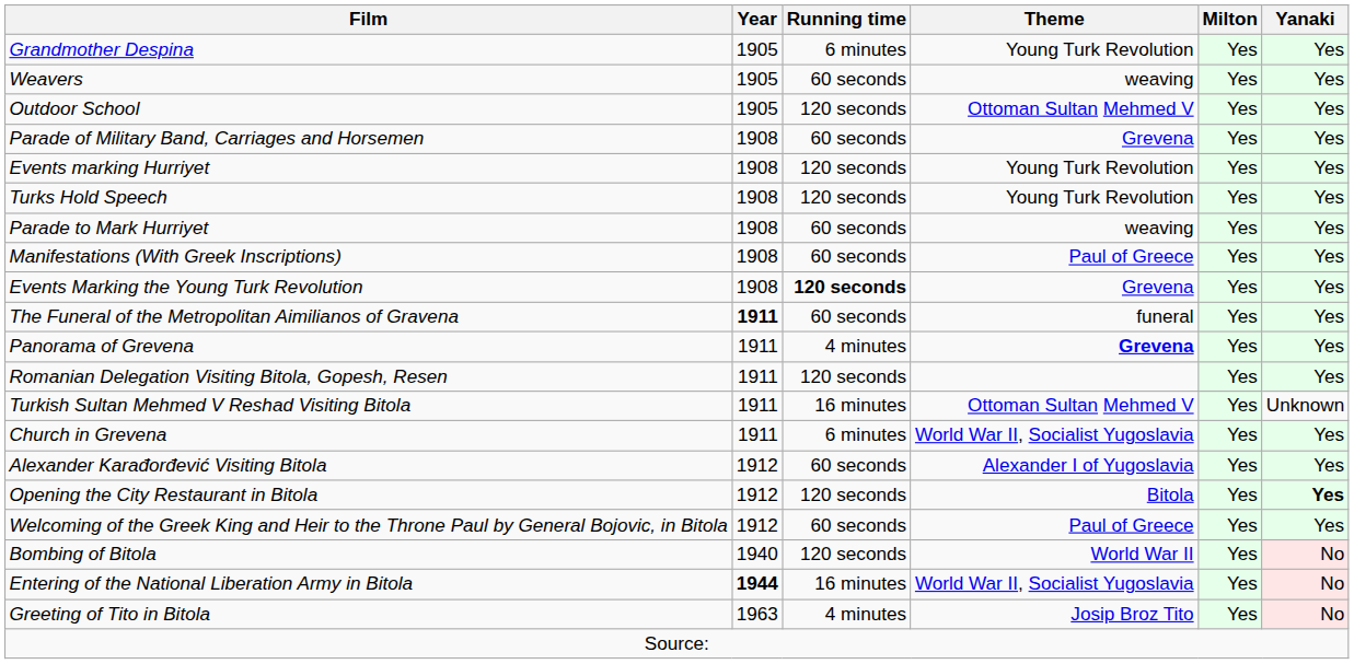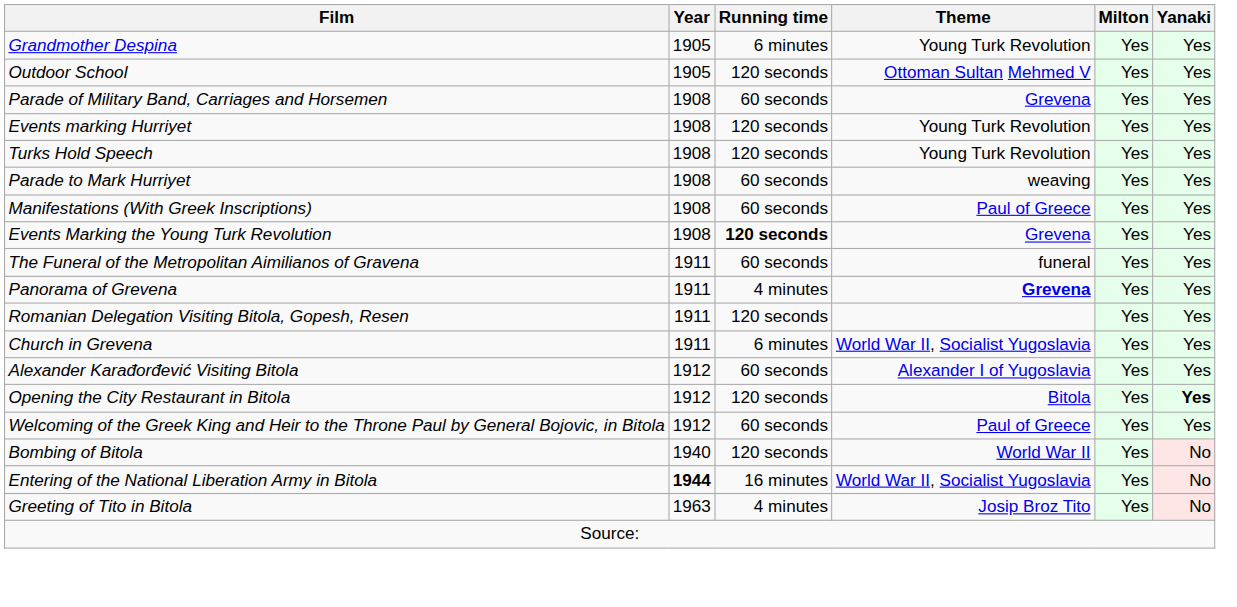 <table class=wikitable style=text-align:right>
 <tr>
 <th>Film</th>
 <th>Year</th>
 <th>Running time</th>
 <th>Theme</th>
 <th>Milton</th>
 <th>Yanaki</th>
 </tr>
 <tr>
 <td align=left><em><a href='#'>Grandmother Despina</a></em></td>
 <td>1905</td>
 <td>6 minutes</td>
 <td>Young Turk Revolution</td>
-<td style="background: #E6FFEA;">Yes</td>
-<td style="background: #E6FFEA;">Yes</td>
-</tr>
-<tr>
-<td align=left><em>Weavers</em></td>
-<td>1905</td>
-<td>60 seconds</td>
-<td>weaving</td>
 <td style="background: #E6FFEA;">Yes</td>
 <td style="background: #E6FFEA;">Yes</td>
 </tr>
 <tr>
 <td align=left><em>Outdoor School</em></td>
 <td>1905</td>
 <td>120 seconds</td>
 <td><a href='#'>Ottoman Sultan</a> <a href='#'>Mehmed V</a></td>
 <td style="background: #E6FFEA;">Yes</td>
 <td style="background: #E6FFEA;">Yes</td>
 </tr>
 <tr>
 <td align=left><em>Parade of Military Band, Carriages and Horsemen</em></td>
 <td>1908</td>
 <td>60 seconds</td>
 <td><a href='#'>Grevena</a></td>
 <td style="background: #E6FFEA;">Yes</td>
 <td style="background: #E6FFEA;">Yes</td>
 </tr>
 <tr>
 <td align=left><em>Events marking Hurriyet</em></td>
 <td>1908</td>
 <td>120 seconds</td>
 <td>Young Turk Revolution</td>
 <td style="background: #E6FFEA;">Yes</td>
 <td style="background: #E6FFEA;">Yes</td>
 </tr>
 <tr>
 <td align=left><em>Turks Hold Speech</em></td>
 <td>1908</td>
 <td>120 seconds</td>
 <td>Young Turk Revolution</td>
 <td style="background: #E6FFEA;">Yes</td>
 <td style="background: #E6FFEA;">Yes</td>
 </tr>
 <tr>
 <td align=left><em>Parade to Mark Hurriyet</em></td>
 <td>1908</td>
 <td>60 seconds</td>
 <td>weaving</td>
 <td style="background: #E6FFEA;">Yes</td>
 <td style="background: #E6FFEA;">Yes</td>
 </tr>
 <tr>
 <td align=left><em>Manifestations (With Greek Inscriptions)</em></td>
 <td>1908</td>
 <td>60 seconds</td>
 <td><a href='#'>Paul of Greece</a></td>
 <td style="background: #E6FFEA;">Yes</td>
 <td style="background: #E6FFEA;">Yes</td>
 </tr>
 <tr>
 <td align=left><em>Events Marking the Young Turk Revolution</em></td>
 <td>1908</td>
 <td><strong>120 seconds</strong></td>
 <td><a href='#'>Grevena</a></td>
 <td style="background: #E6FFEA;">Yes</td>
 <td style="background: #E6FFEA;">Yes</td>
 </tr>
 <tr>
 <td align=left><em>The Funeral of the Metropolitan Aimilianos of Gravena</em></td>
-<td><strong>1911</strong></td>
+<td>1911</td>
 <td>60 seconds</td>
 <td>funeral</td>
 <td style="background: #E6FFEA;">Yes</td>
 <td style="background: #E6FFEA;">Yes</td>
 </tr>
 <tr>
 <td align=left><em>Panorama of Grevena</em></td>
 <td>1911</td>
 <td>4 minutes</td>
 <td><strong><a href='#'>Grevena</a></strong></td>
 <td style="background: #E6FFEA;">Yes</td>
 <td style="background: #E6FFEA;">Yes</td>
 </tr>
 <tr>
 <td align=left><em>Romanian Delegation Visiting Bitola, Gopesh, Resen</em></td>
 <td>1911</td>
 <td>120 seconds</td>
 <td></td>
 <td style="background: #E6FFEA;">Yes</td>
 <td style="background: #E6FFEA;">Yes</td>
-</tr>
-<tr>
-<td align=left><em>Turkish Sultan Mehmed V Reshad Visiting Bitola</em></td>
-<td>1911</td>
-<td>16 minutes</td>
-<td><a href='#'>Ottoman Sultan</a> <a href='#'>Mehmed V</a></td>
-<td style="background: #E6FFEA;">Yes</td>
-<td>Unknown</td>
 </tr>
 <tr>
 <td align=left><em>Church in Grevena</em></td>
 <td>1911</td>
 <td>6 minutes</td>
 <td><a href='#'>World War II</a>, <a href='#'>Socialist Yugoslavia</a></td>
 <td style="background: #E6FFEA;">Yes</td>
 <td style="background: #E6FFEA;">Yes</td>
 </tr>
 <tr>
 <td align=left><em>Alexander Karađorđević Visiting Bitola</em></td>
 <td>1912</td>
 <td>60 seconds</td>
 <td><a href='#'>Alexander I of Yugoslavia</a></td>
 <td style="background: #E6FFEA;">Yes</td>
 <td style="background: #E6FFEA;">Yes</td>
 </tr>
 <tr>
 <td align=left><em>Opening the City Restaurant in Bitola</em></td>
 <td>1912</td>
 <td>120 seconds</td>
 <td><a href='#'>Bitola</a></td>
 <td style="background: #E6FFEA;">Yes</td>
 <td style="background: #E6FFEA;"><strong>Yes</strong></td>
 </tr>
 <tr>
 <td align=left><em>Welcoming of the Greek King and Heir to the Throne Paul by General Bojovic, in Bitola</em></td>
 <td>1912</td>
 <td>60 seconds</td>
 <td><a href='#'>Paul of Greece</a></td>
 <td style="background: #E6FFEA;">Yes</td>
 <td style="background: #E6FFEA;">Yes</td>
 </tr>
 <tr>
 <td align=left><em>Bombing of Bitola</em></td>
 <td>1940</td>
 <td>120 seconds</td>
 <td><a href='#'>World War II</a></td>
 <td style="background: #E6FFEA;">Yes</td>
 <td style="background: #FFE6E6;">No</td>
 </tr>
 <tr>
 <td align=left><em>Entering of the National Liberation Army in Bitola</em></td>
 <td><strong>1944</strong></td>
 <td>16 minutes</td>
 <td><a href='#'>World War II</a>, <a href='#'>Socialist Yugoslavia</a></td>
 <td style="background: #E6FFEA;">Yes</td>
 <td style="background: #FFE6E6;">No</td>
 </tr>
 <tr>
 <td align=left><em>Greeting of Tito in Bitola</em></td>
 <td>1963</td>
 <td>4 minutes</td>
 <td><a href='#'>Josip Broz Tito</a></td>
 <td style="background: #E6FFEA;">Yes</td>
 <td style="background: #FFE6E6;">No</td>
 </tr>
 <tr>
 <td align=center colspan=6>Source: </td>
 </tr>
 </table>
